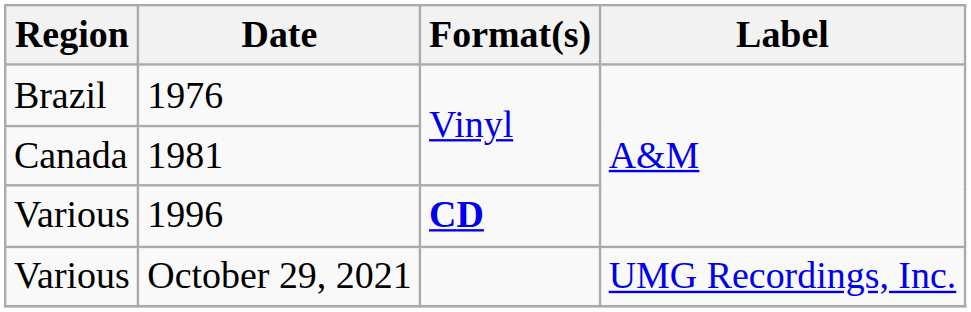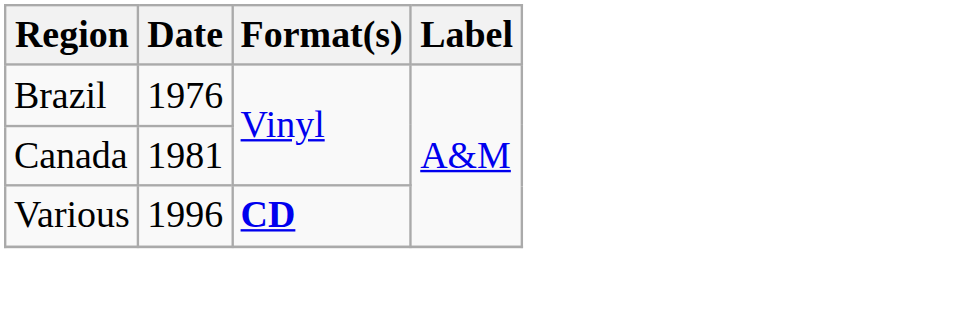 <table class="wikitable plainrowheaders">
 <tr>
 <th scope="col">Region</th>
 <th scope="col">Date</th>
 <th scope="col">Format(s)</th>
 <th scope="col">Label</th>
 </tr>
 <tr>
 <td>Brazil</td>
 <td>1976</td>
 <td rowspan="2"><a href='#'>Vinyl</a></td>
 <td rowspan="3"><a href='#'>A&M</a></td>
 </tr>
 <tr>
 <td>Canada</td>
 <td>1981</td>
 </tr>
 <tr>
 <td>Various</td>
 <td>1996</td>
 <td><strong><a href='#'>CD</a></strong></td>
 </tr>
 <tr>
-<td>Various</td>
-<td>October 29, 2021</td>
-<td></td>
-<td><a href='#'>UMG Recordings, Inc.</a></td>
-</tr>
-<tr>
 </tr>
 </table>
